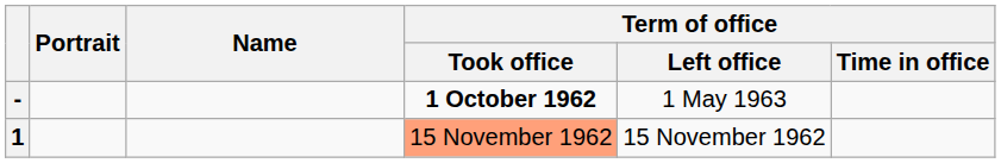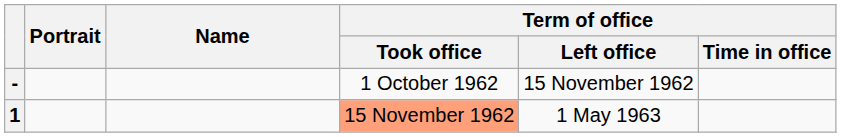 <table class="wikitable" style="text-align:center">
 <tr>
 <th rowspan="2"></th>
 <th rowspan="2">Portrait</th>
 <th rowspan="2" width="180">Name<br></th>
 <th colspan="3">Term of office</th>
 </tr>
 <tr>
 <th>Took office</th>
 <th>Left office</th>
 <th>Time in office</th>
 </tr>
 <tr>
 <th>-</th>
 <td></td>
 <td></td>
-<td><strong>1 October 1962</strong></td>
-<td>1 May 1963</td>
+<td>1 October 1962</td>
+<td>15 November 1962</td>
 <td></td>
 </tr>
 <tr>
 <th>1</th>
 <td></td>
 <td></td>
 <td style="background: lightsalmon;">15 November 1962</td>
-<td>15 November 1962</td>
+<td>1 May 1963</td>
 <td></td>
 </tr>
 </table>
